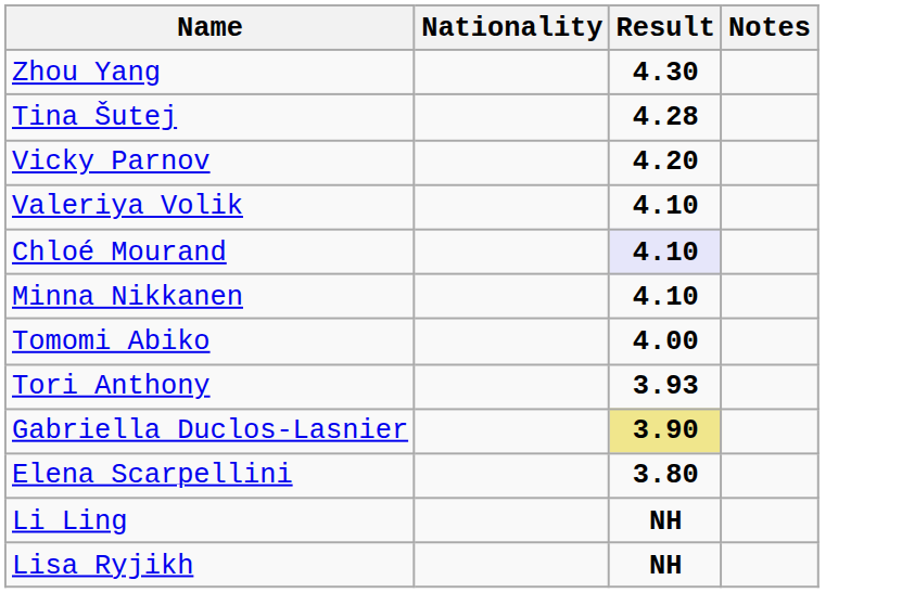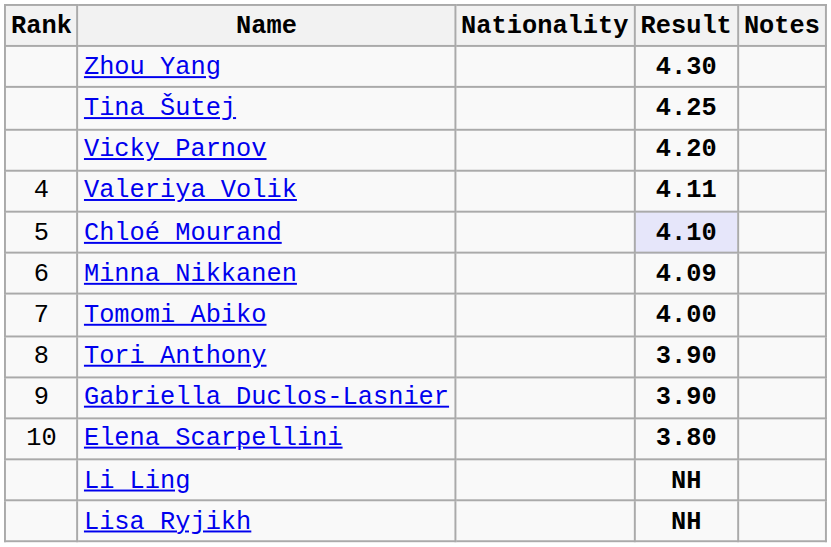 <table class="wikitable sortable" style="text-align:center">
 <tr>
+<th>Rank</th>
 <th>Name</th>
 <th>Nationality</th>
 <th>Result</th>
 <th>Notes</th>
 </tr>
 <tr>
+<td></td>
 <td align=left><a href='#'>Zhou Yang</a></td>
 <td align=left></td>
 <td><strong>4.30</strong></td>
 <td></td>
 </tr>
 <tr>
+<td></td>
 <td align=left><a href='#'>Tina Šutej</a></td>
 <td align=left></td>
-<td><strong>4.28</strong></td>
+<td><strong>4.25</strong></td>
 <td></td>
 </tr>
 <tr>
+<td></td>
 <td align=left><a href='#'>Vicky Parnov</a></td>
 <td align=left></td>
 <td><strong>4.20</strong></td>
 <td></td>
 </tr>
 <tr>
+<td>4</td>
 <td align=left><a href='#'>Valeriya Volik</a></td>
 <td align=left></td>
-<td><strong>4.10</strong></td>
+<td><strong>4.11</strong></td>
 <td></td>
 </tr>
 <tr>
+<td>5</td>
 <td align=left><a href='#'>Chloé Mourand</a></td>
 <td align=left></td>
 <td style="background: lavender;"><strong>4.10</strong></td>
 <td></td>
 </tr>
 <tr>
+<td>6</td>
 <td align=left><a href='#'>Minna Nikkanen</a></td>
 <td align=left></td>
-<td><strong>4.10</strong></td>
+<td><strong>4.09</strong></td>
 <td></td>
 </tr>
 <tr>
+<td>7</td>
 <td align=left><a href='#'>Tomomi Abiko</a></td>
 <td align=left></td>
 <td><strong>4.00</strong></td>
 <td></td>
 </tr>
 <tr>
+<td>8</td>
 <td align=left><a href='#'>Tori Anthony</a></td>
 <td align=left></td>
-<td><strong>3.93</strong></td>
+<td><strong>3.90</strong></td>
 <td></td>
 </tr>
 <tr>
+<td>9</td>
 <td align=left><a href='#'>Gabriella Duclos-Lasnier</a></td>
 <td align=left></td>
-<td style="background: khaki;"><strong>3.90</strong></td>
+<td><strong>3.90</strong></td>
 <td></td>
 </tr>
 <tr>
+<td>10</td>
 <td align=left><a href='#'>Elena Scarpellini</a></td>
 <td align=left></td>
 <td><strong>3.80</strong></td>
 <td></td>
 </tr>
 <tr>
+<td></td>
 <td align=left><a href='#'>Li Ling</a></td>
 <td align=left></td>
 <td><strong>NH</strong></td>
 <td></td>
 </tr>
 <tr>
+<td></td>
 <td align=left><a href='#'>Lisa Ryjikh</a></td>
 <td align=left></td>
 <td><strong>NH</strong></td>
 <td></td>
 </tr>
 </table>
